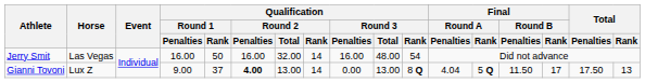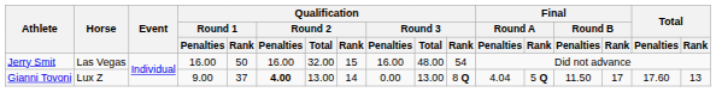 <table class="wikitable" style="font-size:90%">
 <tr>
 <th rowspan="3">Athlete</th>
 <th rowspan="3">Horse</th>
 <th rowspan="3">Event</th>
 <th colspan="8">Qualification</th>
 <th colspan="4">Final</th>
 <th rowspan=2 colspan=2>Total</th>
 </tr>
 <tr style="font-size:95%">
 <th colspan="2">Round 1</th>
 <th colspan="3">Round 2</th>
 <th colspan="3">Round 3</th>
 <th colspan="2">Round A</th>
 <th colspan="2">Round B</th>
 </tr>
 <tr style="font-size:95%">
 <th>Penalties</th>
 <th>Rank</th>
 <th>Penalties</th>
 <th>Total</th>
 <th>Rank</th>
 <th>Penalties</th>
 <th>Total</th>
 <th>Rank</th>
 <th>Penalties</th>
 <th>Rank</th>
 <th>Penalties</th>
 <th>Rank</th>
 <th>Penalties</th>
 <th>Rank</th>
 </tr>
 <tr align=center>
 <td align=left><a href='#'>Jerry Smit</a></td>
 <td align=left>Las Vegas</td>
 <td rowspan=2 align=left><a href='#'>Individual</a></td>
 <td>16.00</td>
 <td>50</td>
 <td>16.00</td>
 <td>32.00</td>
-<td>14</td>
+<td>15</td>
 <td>16.00</td>
 <td>48.00</td>
 <td>54</td>
 <td colspan=6>Did not advance</td>
 </tr>
 <tr align=center>
 <td align=left><a href='#'>Gianni Tovoni</a></td>
 <td align=left>Lux Z</td>
 <td>9.00</td>
 <td>37</td>
 <td><strong>4.00</strong></td>
 <td>13.00</td>
 <td>14</td>
 <td>0.00</td>
 <td>13.00</td>
 <td>8 <strong>Q</strong></td>
 <td>4.04</td>
 <td>5 <strong>Q</strong></td>
 <td>11.50</td>
 <td>17</td>
-<td>17.50</td>
+<td>17.60</td>
 <td>13</td>
 </tr>
 </table>
